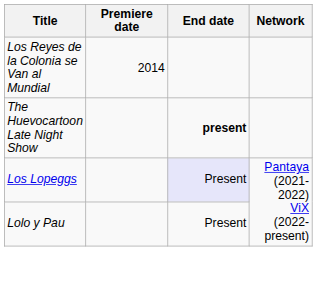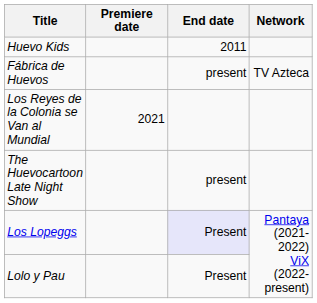 <table class="wikitable sortable" style="text-align: right;">
 <tr>
 <th width=100>Title</th>
 <th width=100>Premiere date</th>
 <th width=100>End date</th>
 <th width=75>Network</th>
 </tr>
 <tr>
+<td align="left"><em>Huevo Kids</em></td>
+<td></td>
+<td>2011</td>
+<td></td>
+</tr>
+<tr>
+<td align="left"><em>Fábrica de Huevos</em></td>
+<td></td>
+<td>present</td>
+<td>TV Azteca</td>
+</tr>
+<tr>
 <td align="left"><em>Los Reyes de la Colonia se Van al Mundial</em></td>
-<td>2014</td>
+<td>2021</td>
 <td></td>
 <td></td>
 </tr>
 <tr>
 <td align="left"><em>The Huevocartoon Late Night Show</em></td>
 <td></td>
-<td><strong>present</strong></td>
+<td>present</td>
 <td></td>
 </tr>
 <tr>
 <td align="left"><em><a href='#'>Los Lopeggs</a></em></td>
 <td></td>
 <td style="background: lavender;">Present</td>
 <td rowspan="2"><a href='#'>Pantaya</a> (2021-2022)<br><a href='#'>ViX</a> (2022-present)</td>
 </tr>
 <tr>
 <td align="left"><em>Lolo y Pau</em></td>
 <td></td>
 <td>Present</td>
 </tr>
 </table>
